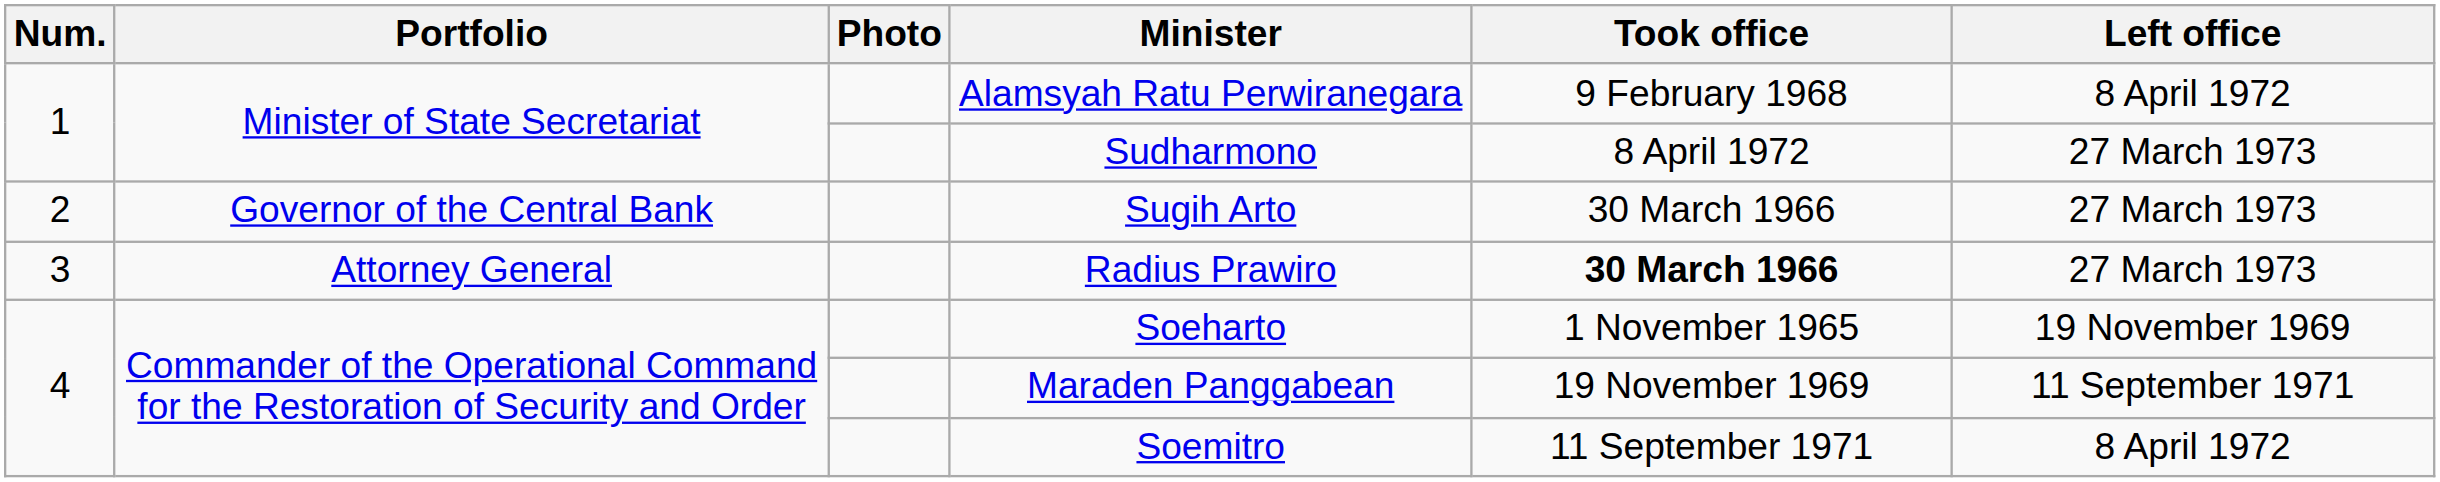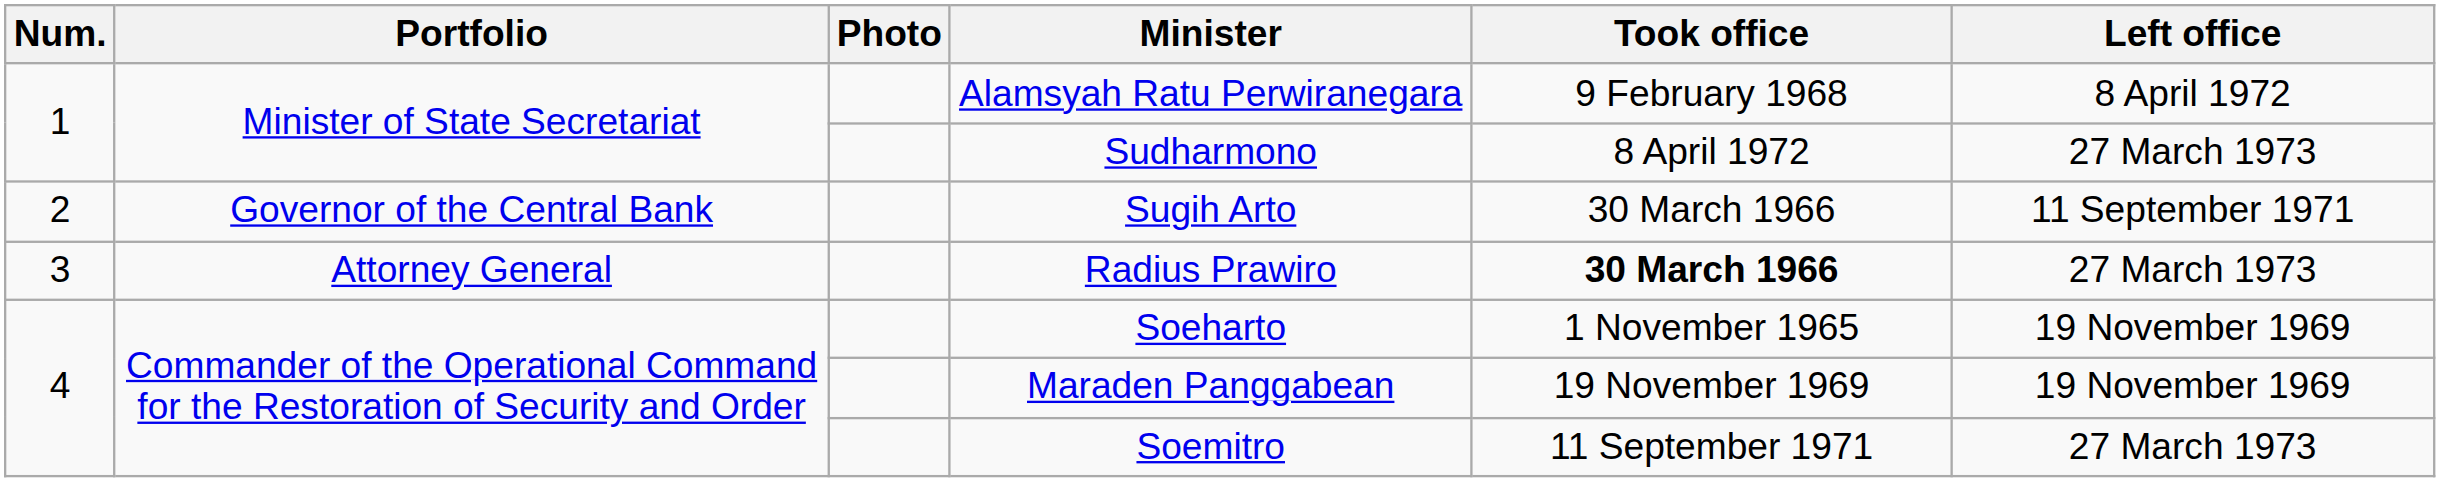 <table class="wikitable">
 <tr>
 <th width=25>Num.</th>
 <th width=300>Portfolio</th>
 <th>Photo</th>
 <th>Minister</th>
 <th width=200>Took office</th>
 <th width=200>Left office</th>
 </tr>
 <tr>
 <td align="center" rowspan=2>1</td>
 <td align="center" rowspan=2><a href='#'>Minister of State Secretariat</a></td>
 <td align="center"></td>
 <td align="center"><a href='#'>Alamsyah Ratu Perwiranegara</a></td>
 <td align="center">9 February 1968</td>
 <td align="center">8 April 1972</td>
 </tr>
 <tr>
 <td align="center"></td>
 <td align="center"><a href='#'>Sudharmono</a></td>
 <td align="center">8 April 1972</td>
 <td align="center">27 March 1973</td>
 </tr>
 <tr>
 <td align="center">2</td>
 <td align="center"><a href='#'>Governor of the Central Bank</a></td>
 <td align="center"></td>
 <td align="center"><a href='#'>Sugih Arto</a></td>
 <td align="center">30 March 1966</td>
-<td align="center">27 March 1973</td>
+<td align="center">11 September 1971</td>
 </tr>
 <tr>
 <td align="center">3</td>
 <td align="center"><a href='#'>Attorney General</a></td>
 <td align="center"></td>
 <td align="center"><a href='#'>Radius Prawiro</a></td>
 <td align="center"><strong>30 March 1966</strong></td>
 <td align="center">27 March 1973</td>
 </tr>
 <tr>
 <td align="center" rowspan=3>4</td>
 <td align="center" rowspan=3><a href='#'>Commander of the Operational Command for the Restoration of Security and Order</a></td>
 <td align="center"></td>
 <td align="center"><a href='#'>Soeharto</a></td>
 <td align="center">1 November 1965</td>
 <td align="center">19 November 1969</td>
 </tr>
 <tr>
 <td align="center"></td>
 <td align="center"><a href='#'>Maraden Panggabean</a></td>
 <td align="center">19 November 1969</td>
-<td align="center">11 September 1971</td>
+<td align="center">19 November 1969</td>
 </tr>
 <tr>
 <td align="center"></td>
 <td align="center"><a href='#'>Soemitro</a></td>
 <td align="center">11 September 1971</td>
-<td align="center">8 April 1972</td>
+<td align="center">27 March 1973</td>
 </tr>
 </table>
